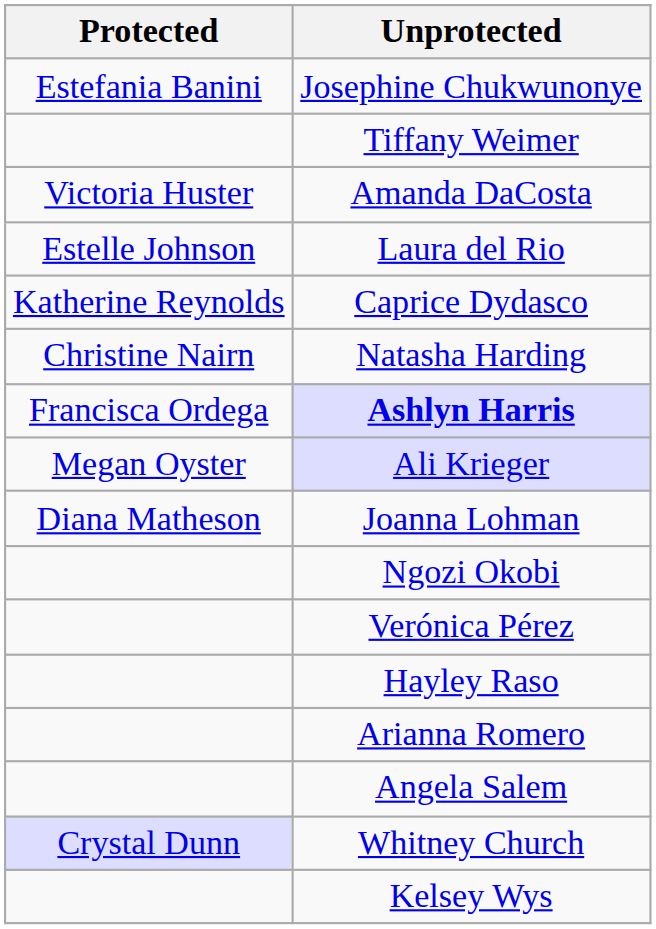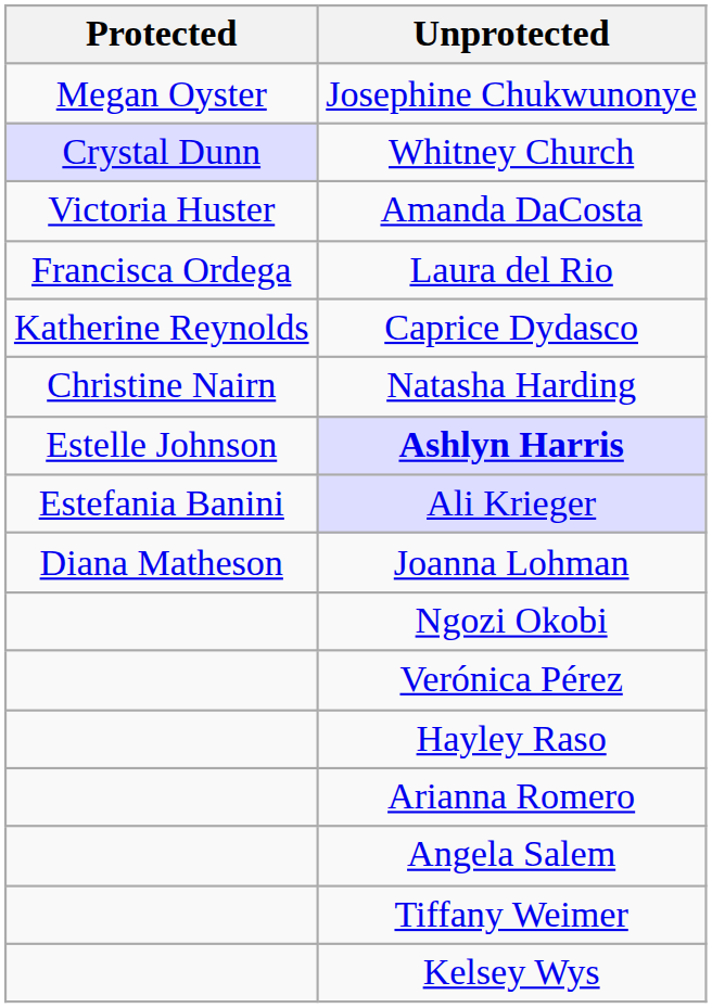 <table class="wikitable" style="text-align:center">
 <tr>
 <th scope="col">Protected</th>
 <th scope="col">Unprotected</th>
 </tr>
 <tr>
-<td><a href='#'>Estefania Banini</a></td>
+<td><a href='#'>Megan Oyster</a></td>
 <td><a href='#'>Josephine Chukwunonye</a></td>
 </tr>
 <tr>
-<td> </td>
-<td><a href='#'>Tiffany Weimer</a></td>
+<td style="background:#ddf;"><a href='#'>Crystal Dunn</a></td>
+<td><a href='#'>Whitney Church</a></td>
 </tr>
 <tr>
 <td><a href='#'>Victoria Huster</a></td>
 <td><a href='#'>Amanda DaCosta</a></td>
 </tr>
 <tr>
-<td><a href='#'>Estelle Johnson</a></td>
+<td><a href='#'>Francisca Ordega</a></td>
 <td><a href='#'>Laura del Rio</a></td>
 </tr>
 <tr>
 <td><a href='#'>Katherine Reynolds</a></td>
 <td><a href='#'>Caprice Dydasco</a></td>
 </tr>
 <tr>
 <td><a href='#'>Christine Nairn</a></td>
 <td><a href='#'>Natasha Harding</a></td>
 </tr>
 <tr>
-<td><a href='#'>Francisca Ordega</a></td>
+<td><a href='#'>Estelle Johnson</a></td>
 <td style="background:#ddf;"><strong><a href='#'>Ashlyn Harris</a></strong></td>
 </tr>
 <tr>
-<td><a href='#'>Megan Oyster</a></td>
+<td><a href='#'>Estefania Banini</a></td>
 <td style="background:#ddf;"><a href='#'>Ali Krieger</a></td>
 </tr>
 <tr>
 <td><a href='#'>Diana Matheson</a></td>
 <td><a href='#'>Joanna Lohman</a></td>
 </tr>
 <tr>
 <td> </td>
 <td><a href='#'>Ngozi Okobi</a></td>
 </tr>
 <tr>
 <td> </td>
 <td><a href='#'>Verónica Pérez</a></td>
 </tr>
 <tr>
 <td> </td>
 <td><a href='#'>Hayley Raso</a></td>
 </tr>
 <tr>
 <td> </td>
 <td><a href='#'>Arianna Romero</a></td>
 </tr>
 <tr>
 <td> </td>
 <td><a href='#'>Angela Salem</a></td>
 </tr>
 <tr>
-<td style="background:#ddf;"><a href='#'>Crystal Dunn</a></td>
-<td><a href='#'>Whitney Church</a></td>
+<td> </td>
+<td><a href='#'>Tiffany Weimer</a></td>
 </tr>
 <tr>
 <td> </td>
 <td><a href='#'>Kelsey Wys</a></td>
 </tr>
 </table>
